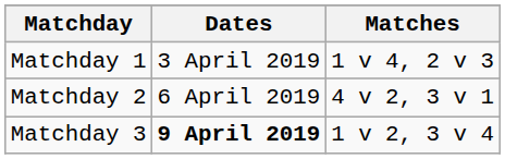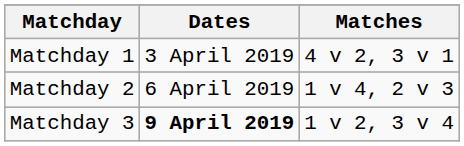 <table class="wikitable" style="text-align:center">
 <tr>
 </tr>
 <tr>
 <th>Matchday</th>
 <th>Dates</th>
 <th>Matches</th>
 </tr>
 <tr>
 <td>Matchday 1</td>
 <td>3 April 2019</td>
-<td>1 v 4, 2 v 3</td>
+<td>4 v 2, 3 v 1</td>
 </tr>
 <tr>
 <td>Matchday 2</td>
 <td>6 April 2019</td>
-<td>4 v 2, 3 v 1</td>
+<td>1 v 4, 2 v 3</td>
 </tr>
 <tr>
 <td>Matchday 3</td>
 <td><strong>9 April 2019</strong></td>
 <td>1 v 2, 3 v 4</td>
 </tr>
 </table>
